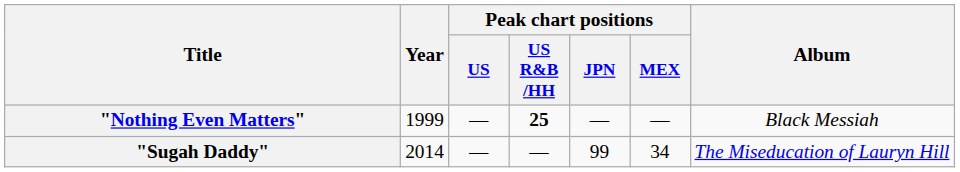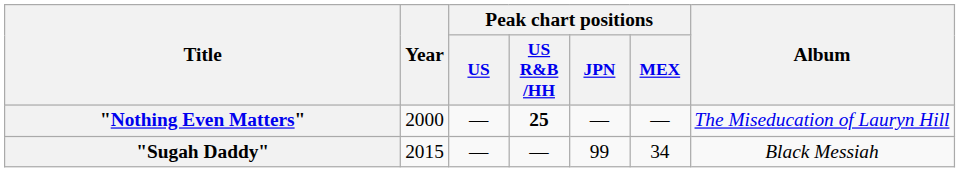 <table class="wikitable plainrowheaders" style="text-align:center;">
 <tr>
 <th scope="col" rowspan="2" style="width:20em;">Title</th>
 <th scope="col" rowspan="2">Year</th>
 <th scope="col" colspan="4">Peak chart positions</th>
 <th scope="col" rowspan="2">Album</th>
 </tr>
 <tr>
 <th scope="col" style="width:3em;font-size:90%;"><a href='#'>US</a><br></th>
 <th scope="col" style="width:3em;font-size:90%;"><a href='#'>US<br>R&B<br>/HH</a><br></th>
 <th scope="col" style="width:3em;font-size:90%;"><a href='#'>JPN</a><br></th>
 <th scope="col" style="width:3em;font-size:90%;"><a href='#'>MEX</a><br></th>
 </tr>
 <tr>
 <th scope="row">"<a href='#'>Nothing Even Matters</a>" <br></th>
-<td>1999</td>
+<td>2000</td>
 <td>—</td>
 <td><strong>25</strong></td>
 <td>—</td>
 <td>—</td>
-<td><em>Black Messiah</em></td>
+<td><em><a href='#'>The Miseducation of Lauryn Hill</a></em></td>
 </tr>
 <tr>
 <th scope="row">"Sugah Daddy" <br></th>
-<td>2014</td>
+<td>2015</td>
 <td>—</td>
 <td>—</td>
 <td>99</td>
 <td>34</td>
-<td><em><a href='#'>The Miseducation of Lauryn Hill</a></em></td>
+<td><em>Black Messiah</em></td>
 </tr>
 </table>
